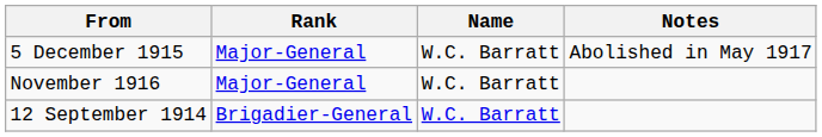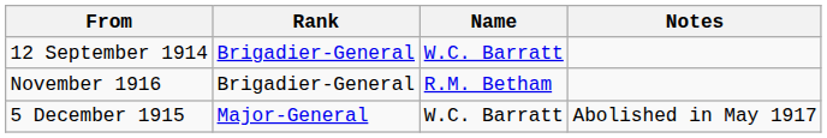 <table class="wikitable">
 <tr>
 <th>From</th>
 <th>Rank</th>
 <th>Name</th>
 <th>Notes</th>
 </tr>
 <tr>
+<td>12 September 1914</td>
+<td><a href='#'>Brigadier-General</a></td>
+<td><a href='#'>W.C. Barratt</a></td>
+<td></td>
+</tr>
+<tr>
+<td>November 1916</td>
+<td>Brigadier-General</td>
+<td><a href='#'>R.M. Betham</a></td>
+<td></td>
+</tr>
+<tr>
 <td>5 December 1915</td>
 <td><a href='#'>Major-General</a></td>
 <td>W.C. Barratt</td>
 <td>Abolished in May 1917</td>
 </tr>
-<tr>
-<td>November 1916</td>
-<td><a href='#'>Major-General</a></td>
-<td>W.C. Barratt</td>
-<td></td>
-</tr>
-<tr>
-<td>12 September 1914</td>
-<td><a href='#'>Brigadier-General</a></td>
-<td><a href='#'>W.C. Barratt</a></td>
-<td></td>
-</tr>
 </table>
